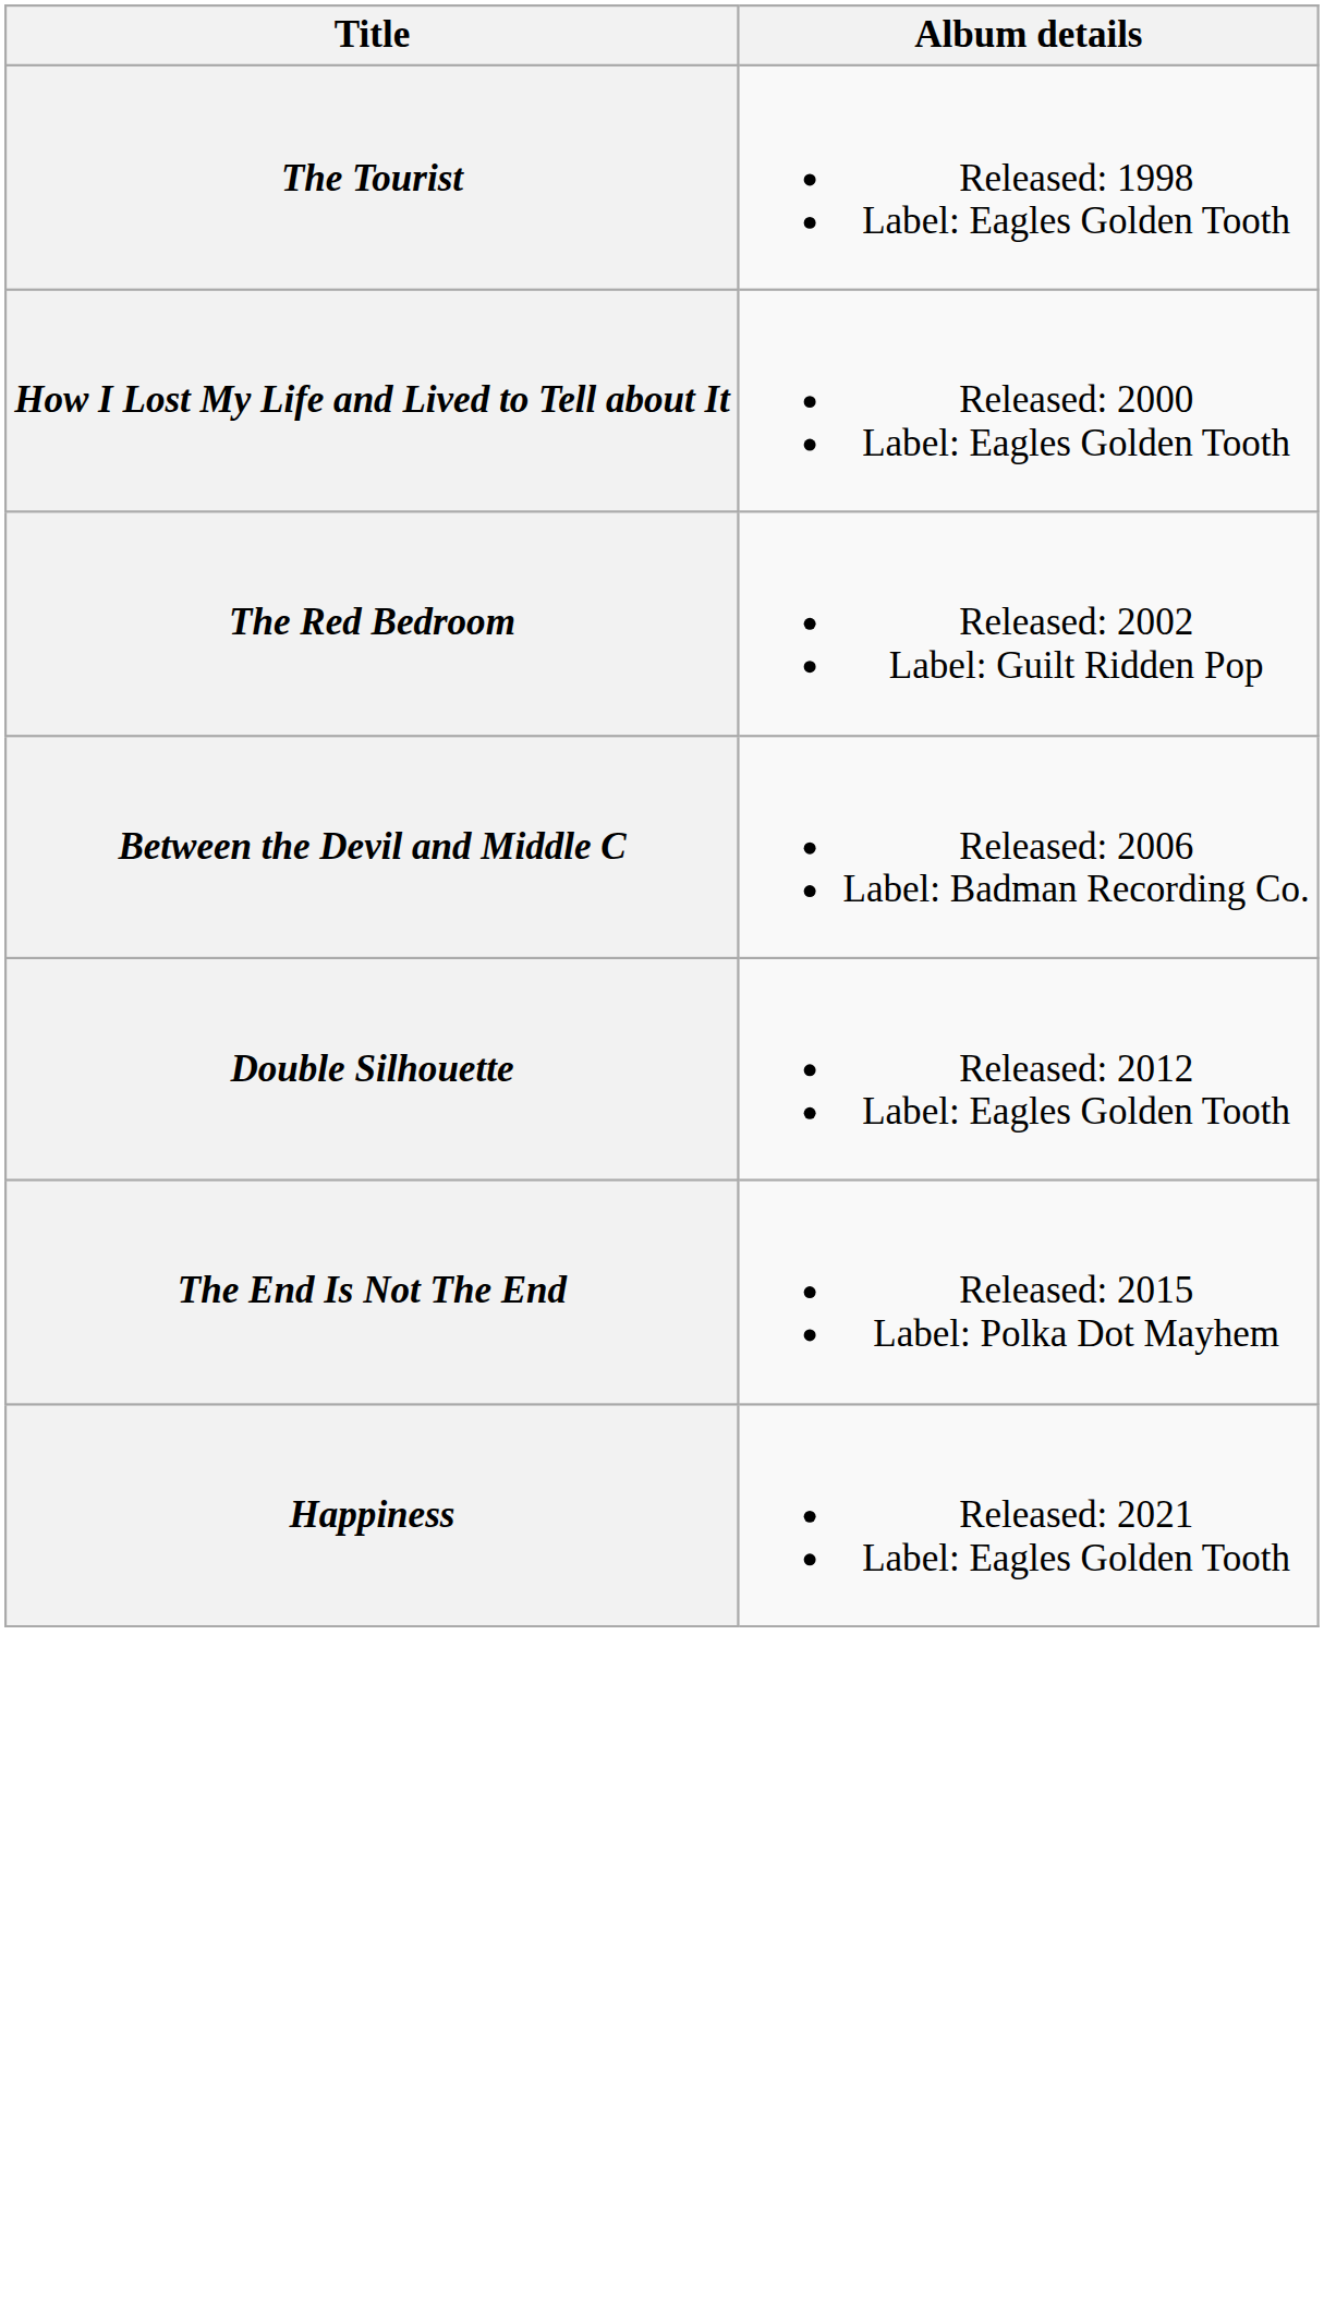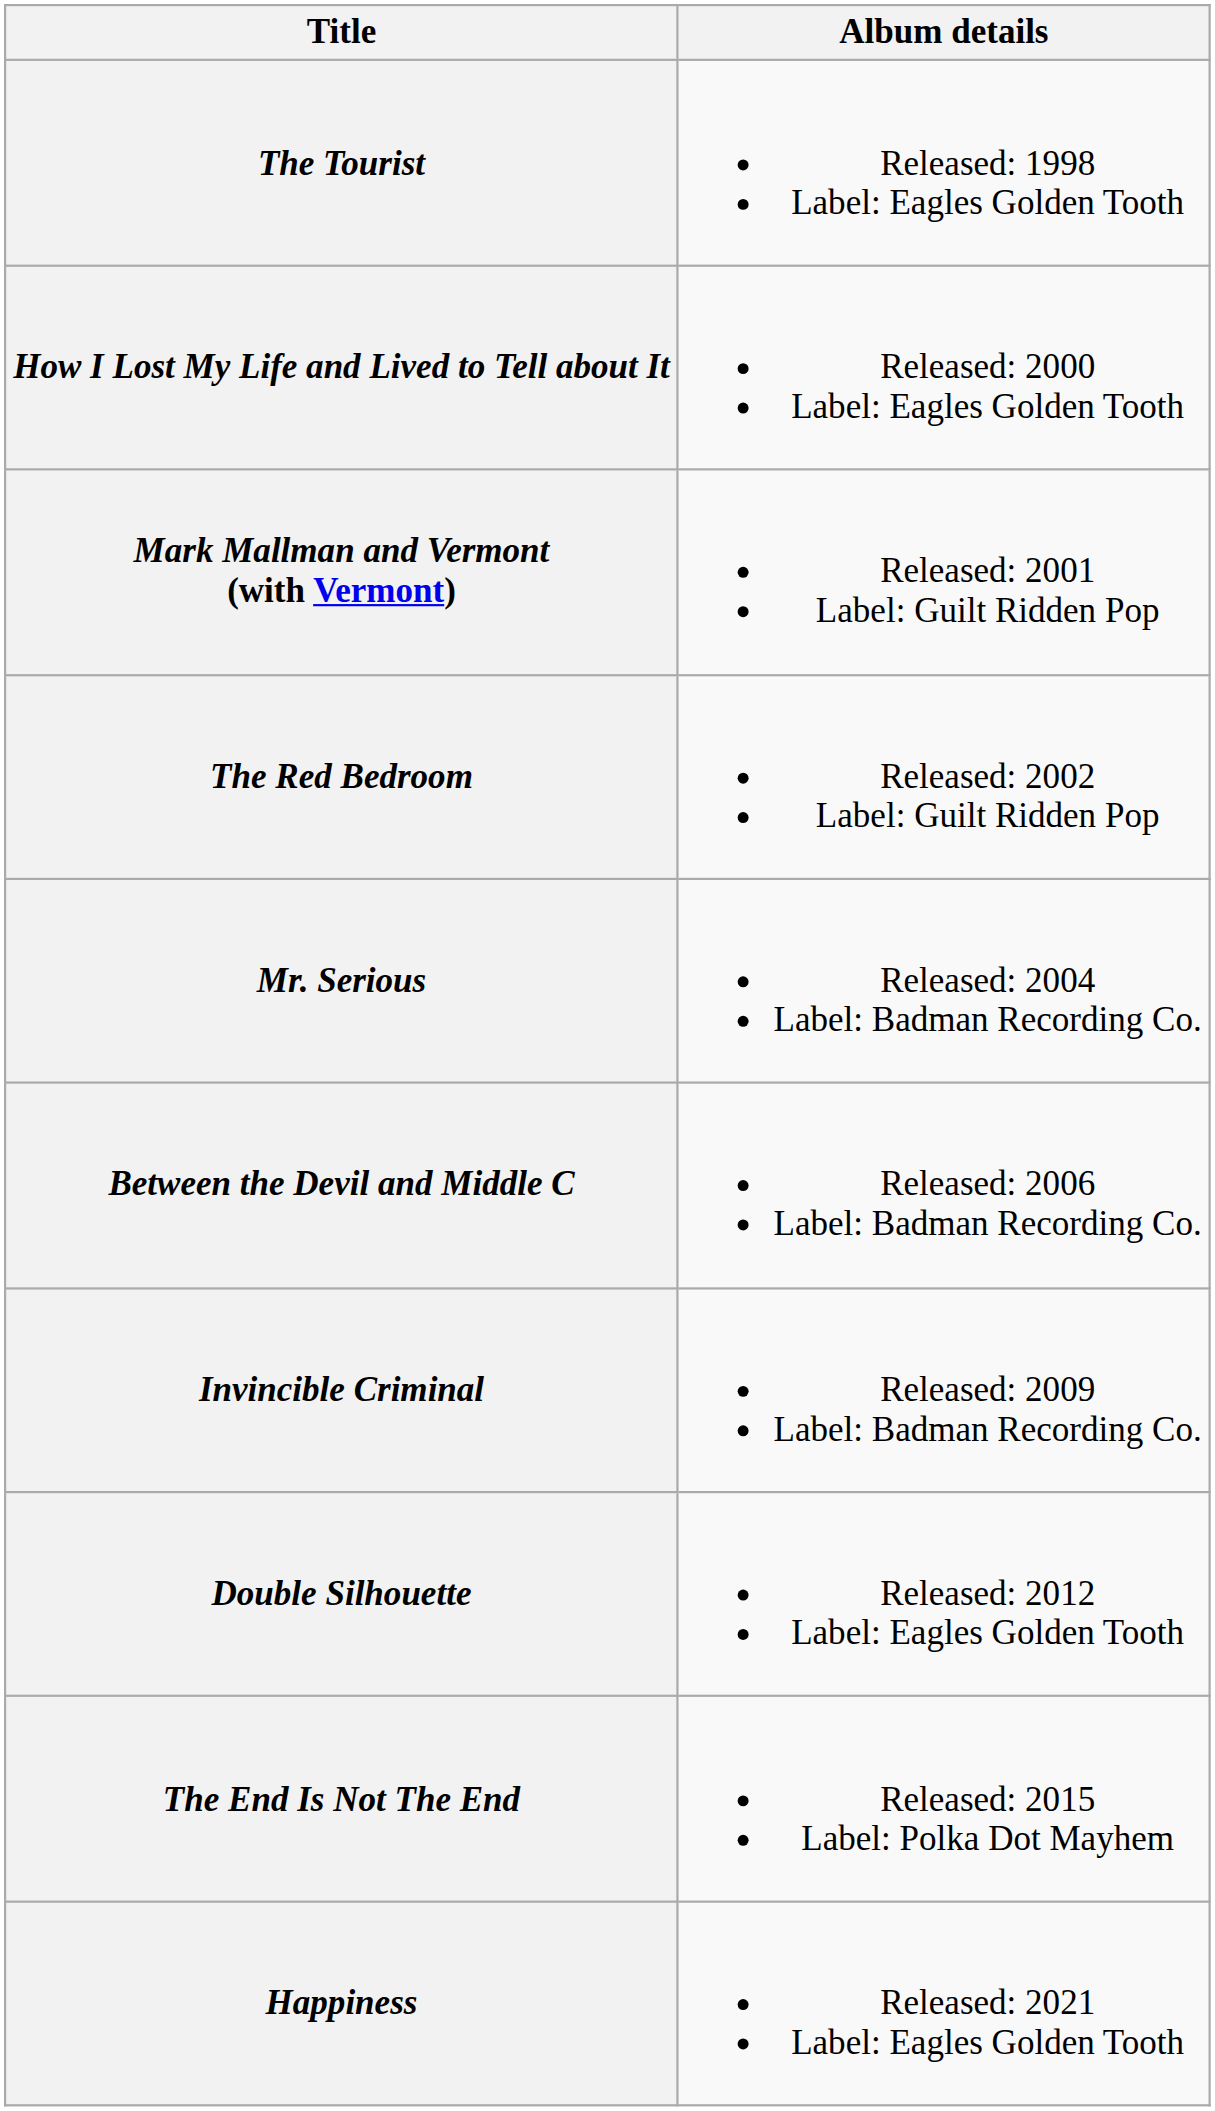 <table class="wikitable plainrowheaders" style="text-align:center;">
 <tr>
 <th scope="col">Title</th>
 <th scope="col">Album details</th>
 </tr>
 <tr>
 <th scope="row"><em>The Tourist</em></th>
 <td><br><ul><li>Released: 1998</li><li>Label: Eagles Golden Tooth</li></ul></td>
 </tr>
 <tr>
 <th scope="row"><em>How I Lost My Life and Lived to Tell about It</em></th>
 <td><br><ul><li>Released: 2000</li><li>Label: Eagles Golden Tooth</li></ul></td>
 </tr>
 <tr>
+<th scope="row"><em>Mark Mallman and Vermont</em><br><span>(with <a href='#'>Vermont</a>)</span></th>
+<td><br><ul><li>Released: 2001</li><li>Label: Guilt Ridden Pop</li></ul></td>
+</tr>
+<tr>
 <th scope="row"><em>The Red Bedroom</em></th>
 <td><br><ul><li>Released: 2002</li><li>Label: Guilt Ridden Pop</li></ul></td>
 </tr>
 <tr>
+<th scope="row"><em>Mr. Serious</em></th>
+<td><br><ul><li>Released: 2004</li><li>Label: Badman Recording Co.</li></ul></td>
+</tr>
+<tr>
 <th scope="row"><em>Between the Devil and Middle C</em></th>
 <td><br><ul><li>Released: 2006</li><li>Label: Badman Recording Co.</li></ul></td>
+</tr>
+<tr>
+<th scope="row"><em>Invincible Criminal</em></th>
+<td><br><ul><li>Released: 2009</li><li>Label: Badman Recording Co.</li></ul></td>
 </tr>
 <tr>
 <th scope="row"><em>Double Silhouette</em></th>
 <td><br><ul><li>Released: 2012</li><li>Label: Eagles Golden Tooth</li></ul></td>
 </tr>
 <tr>
 <th scope="row"><em>The End Is Not The End</em></th>
 <td><br><ul><li>Released: 2015</li><li>Label: Polka Dot Mayhem</li></ul></td>
 </tr>
 <tr>
 <th scope="row"><em>Happiness</em></th>
 <td><br><ul><li>Released: 2021</li><li>Label: Eagles Golden Tooth</li></ul></td>
 </tr>
 </table>
